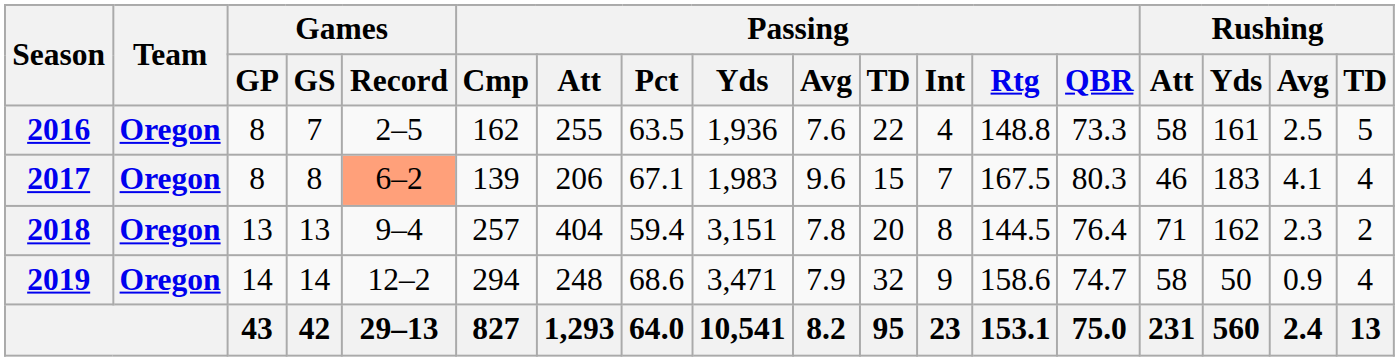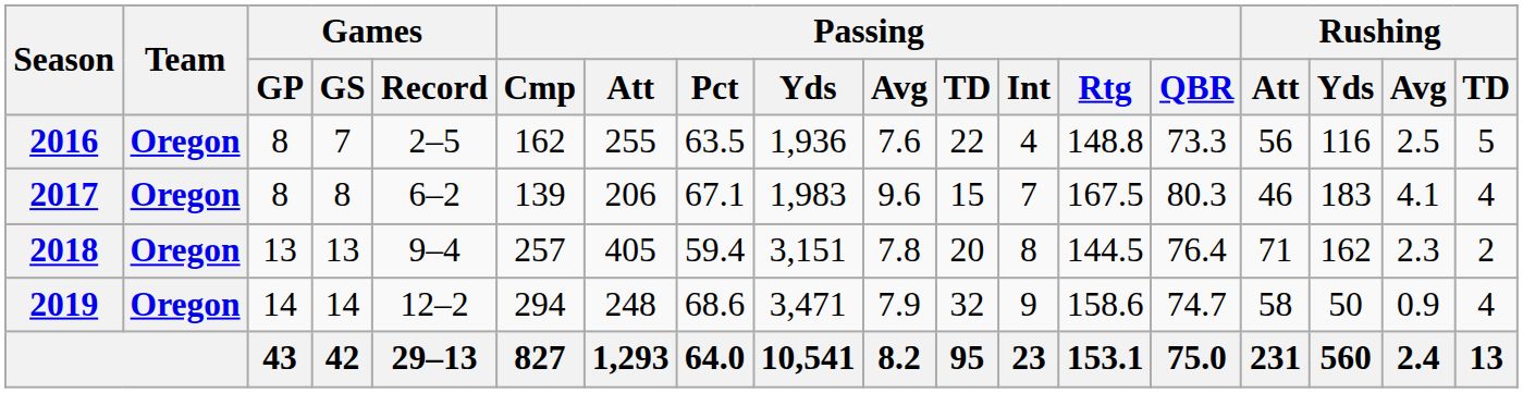 <table style="text-align:center;" class="wikitable">
 <tr>
 <th rowspan="2">Season</th>
 <th rowspan="2">Team</th>
 <th colspan="3">Games</th>
 <th colspan="9">Passing</th>
 <th colspan="4">Rushing</th>
 </tr>
 <tr>
 <th>GP</th>
 <th>GS</th>
 <th>Record</th>
 <th>Cmp</th>
 <th>Att</th>
 <th>Pct</th>
 <th>Yds</th>
 <th>Avg</th>
 <th>TD</th>
 <th>Int</th>
 <th><a href='#'>Rtg</a></th>
 <th><a href='#'>QBR</a></th>
 <th>Att</th>
 <th>Yds</th>
 <th>Avg</th>
 <th>TD</th>
 </tr>
 <tr>
 <th><a href='#'>2016</a></th>
 <th><a href='#'>Oregon</a></th>
 <td>8</td>
 <td>7</td>
 <td>2–5</td>
 <td>162</td>
 <td>255</td>
 <td>63.5</td>
 <td>1,936</td>
 <td>7.6</td>
 <td>22</td>
 <td>4</td>
 <td>148.8</td>
 <td>73.3</td>
-<td>58</td>
-<td>161</td>
+<td>56</td>
+<td>116</td>
 <td>2.5</td>
 <td>5</td>
 </tr>
 <tr>
 <th><a href='#'>2017</a></th>
 <th><a href='#'>Oregon</a></th>
 <td>8</td>
 <td>8</td>
-<td style="background: lightsalmon;">6–2</td>
+<td>6–2</td>
 <td>139</td>
 <td>206</td>
 <td>67.1</td>
 <td>1,983</td>
 <td>9.6</td>
 <td>15</td>
 <td>7</td>
 <td>167.5</td>
 <td>80.3</td>
 <td>46</td>
 <td>183</td>
 <td>4.1</td>
 <td>4</td>
 </tr>
 <tr>
 <th><a href='#'>2018</a></th>
 <th><a href='#'>Oregon</a></th>
 <td>13</td>
 <td>13</td>
 <td>9–4</td>
 <td>257</td>
-<td>404</td>
+<td>405</td>
 <td>59.4</td>
 <td>3,151</td>
 <td>7.8</td>
 <td>20</td>
 <td>8</td>
 <td>144.5</td>
 <td>76.4</td>
 <td>71</td>
 <td>162</td>
 <td>2.3</td>
 <td>2</td>
 </tr>
 <tr>
 <th><a href='#'>2019</a></th>
 <th><a href='#'>Oregon</a></th>
 <td>14</td>
 <td>14</td>
 <td>12–2</td>
 <td>294</td>
 <td>248</td>
 <td>68.6</td>
 <td>3,471</td>
 <td>7.9</td>
 <td>32</td>
 <td>9</td>
 <td>158.6</td>
 <td>74.7</td>
 <td>58</td>
 <td>50</td>
 <td>0.9</td>
 <td>4</td>
 </tr>
 <tr>
 <th colspan="2"></th>
 <th>43</th>
 <th>42</th>
 <th>29–13</th>
 <th>827</th>
 <th>1,293</th>
 <th>64.0</th>
 <th>10,541</th>
 <th>8.2</th>
 <th>95</th>
 <th>23</th>
 <th>153.1</th>
 <th>75.0</th>
 <th>231</th>
 <th>560</th>
 <th>2.4</th>
 <th>13</th>
 </tr>
 </table>
